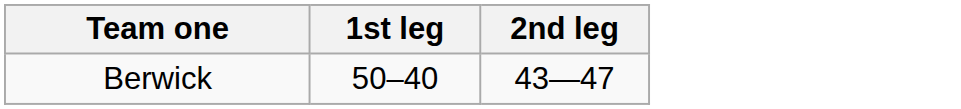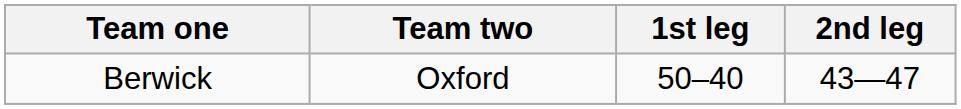 <table class="wikitable" style="text-align: center">
 <tr>
 <th width=150>Team one</th>
+<th width=150>Team two</th>
 <th width=80>1st leg</th>
 <th width=80>2nd leg</th>
 </tr>
 <tr>
 <td>Berwick</td>
+<td>Oxford</td>
 <td>50–40</td>
 <td>43—47</td>
 </tr>
 </table>
